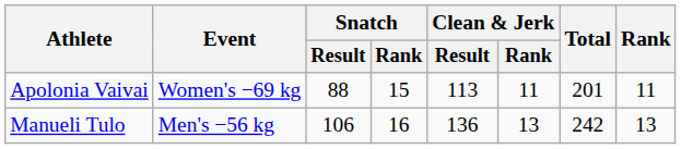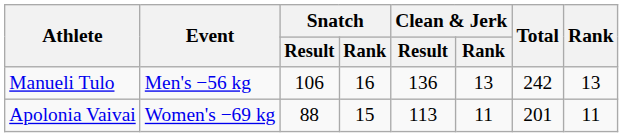 <table class="wikitable" style="font-size:90%">
 <tr>
 <th rowspan="2">Athlete</th>
 <th rowspan="2">Event</th>
 <th colspan="2">Snatch</th>
 <th colspan="2">Clean & Jerk</th>
 <th rowspan="2">Total</th>
 <th rowspan="2">Rank</th>
 </tr>
 <tr style="font-size:95%">
 <th>Result</th>
 <th>Rank</th>
 <th>Result</th>
 <th>Rank</th>
 </tr>
 <tr align=center>
+<td align=left><a href='#'>Manueli Tulo</a></td>
+<td align=left><a href='#'>Men's −56 kg</a></td>
+<td>106</td>
+<td>16</td>
+<td>136</td>
+<td>13</td>
+<td>242</td>
+<td>13</td>
+</tr>
+<tr align=center>
 <td align=left><a href='#'>Apolonia Vaivai</a></td>
 <td align=left><a href='#'>Women's −69 kg</a></td>
 <td>88</td>
 <td>15</td>
 <td>113</td>
 <td>11</td>
 <td>201</td>
 <td>11</td>
 </tr>
-<tr align=center>
-<td align=left><a href='#'>Manueli Tulo</a></td>
-<td align=left><a href='#'>Men's −56 kg</a></td>
-<td>106</td>
-<td>16</td>
-<td>136</td>
-<td>13</td>
-<td>242</td>
-<td>13</td>
-</tr>
 </table>
